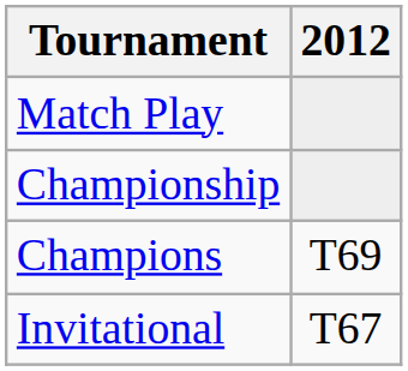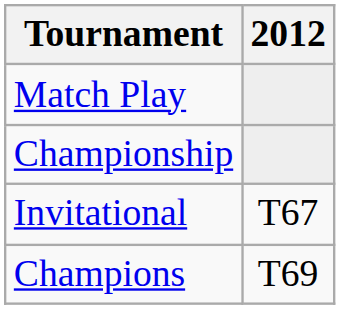 <table class="wikitable" style="text-align:center;">
 <tr>
 <th>Tournament</th>
 <th>2012</th>
 </tr>
 <tr>
 <td align="left"><a href='#'>Match Play</a></td>
 <td style="background:#eeeeee;"></td>
 </tr>
 <tr>
 <td align="left"><a href='#'>Championship</a></td>
 <td style="background:#eeeeee;"></td>
 </tr>
 <tr>
+<td align="left"><a href='#'>Invitational</a></td>
+<td>T67</td>
+</tr>
+<tr>
 <td align="left"><a href='#'>Champions</a></td>
 <td>T69</td>
 </tr>
-<tr>
-<td align="left"><a href='#'>Invitational</a></td>
-<td>T67</td>
-</tr>
 </table>
